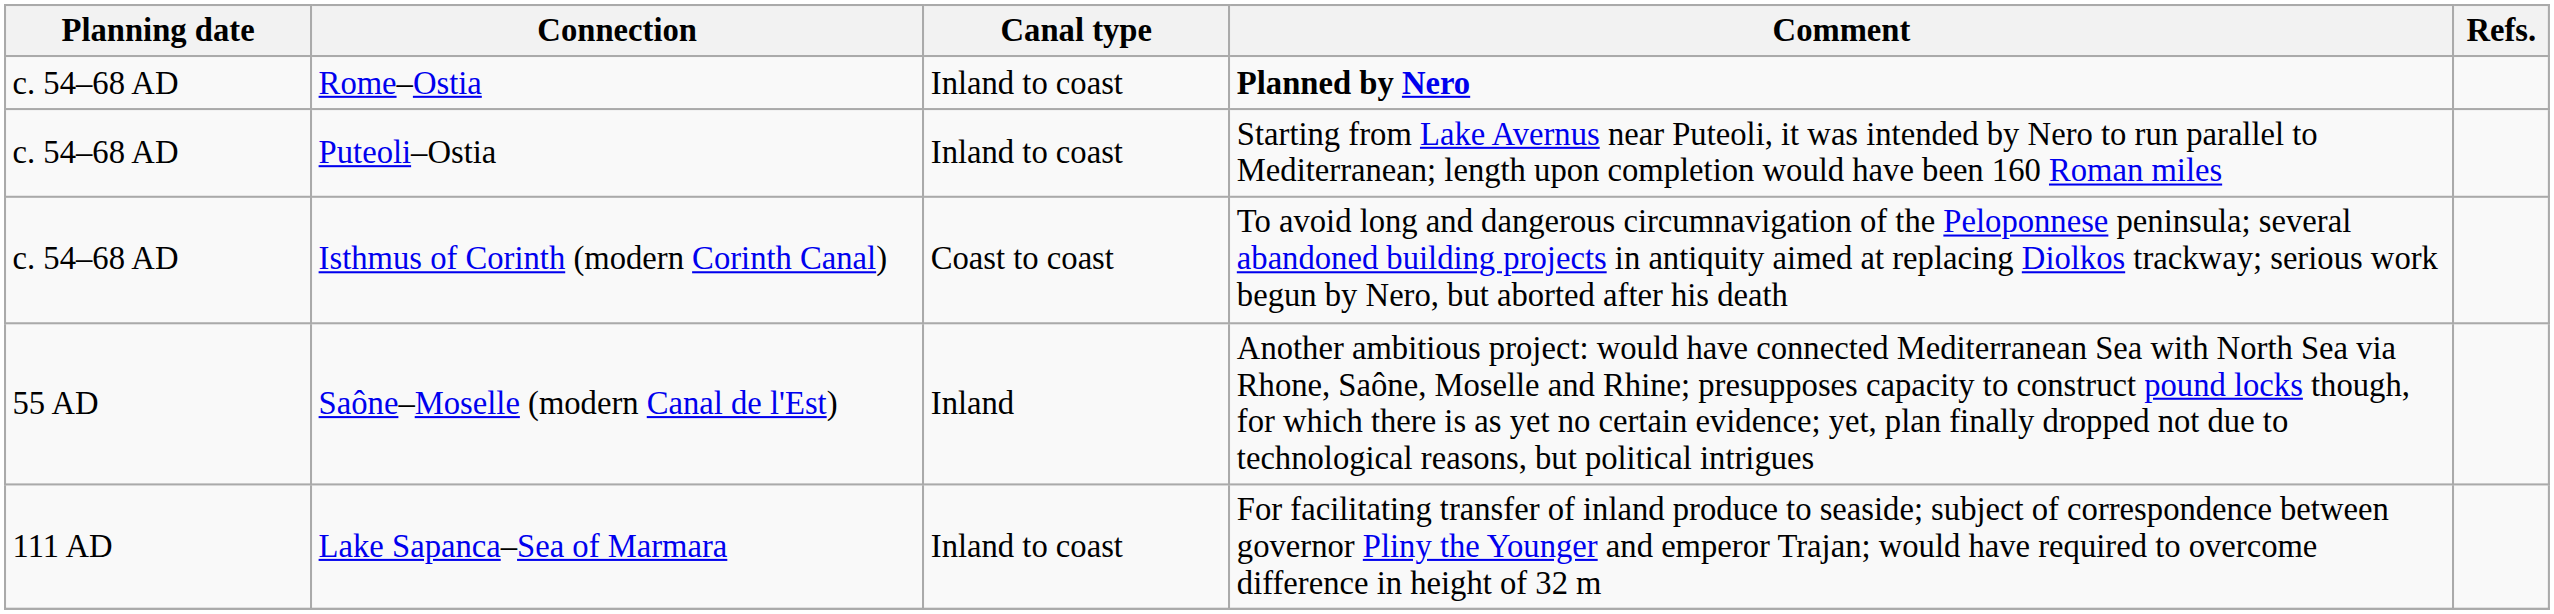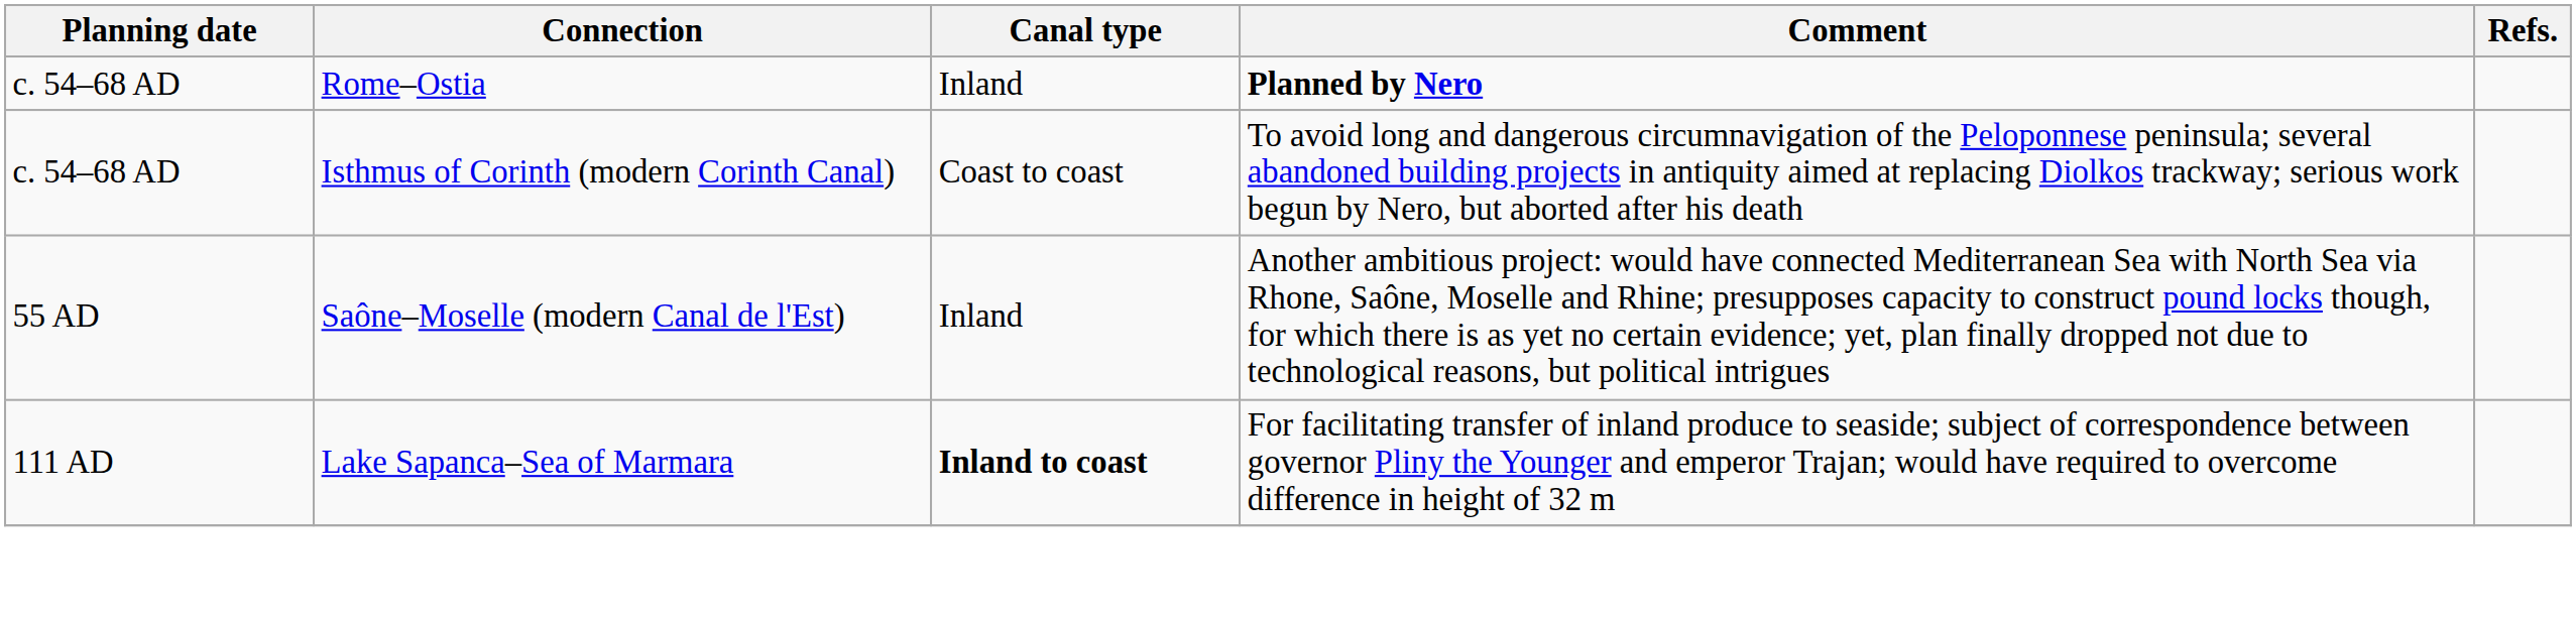 <table class="wikitable">
 <tr>
 <th width="10%">Planning date</th>
 <th width="20%">Connection</th>
 <th width="10%">Canal type</th>
 <th width="40%">Comment</th>
 <th width="02%">Refs.</th>
 </tr>
 <tr>
 <td>c. 54–68 AD</td>
 <td><a href='#'>Rome</a>–<a href='#'>Ostia</a></td>
-<td>Inland to coast</td>
+<td>Inland</td>
 <td><strong>Planned by <a href='#'>Nero</a></strong></td>
-<td></td>
-</tr>
-<tr>
-<td>c. 54–68 AD</td>
-<td><a href='#'>Puteoli</a>–Ostia</td>
-<td>Inland to coast</td>
-<td>Starting from <a href='#'>Lake Avernus</a> near Puteoli, it was intended by Nero to run parallel to Mediterranean; length upon completion would have been 160 <a href='#'>Roman miles</a></td>
 <td></td>
 </tr>
 <tr>
 <td>c. 54–68 AD</td>
 <td><a href='#'>Isthmus of Corinth</a> (modern <a href='#'>Corinth Canal</a>)</td>
 <td>Coast to coast</td>
 <td>To avoid long and dangerous circumnavigation of the <a href='#'>Peloponnese</a> peninsula; several <a href='#'>abandoned building projects</a> in antiquity aimed at replacing <a href='#'>Diolkos</a> trackway; serious work begun by Nero, but aborted after his death</td>
 <td></td>
 </tr>
 <tr>
 <td>55 AD</td>
 <td><a href='#'>Saône</a>–<a href='#'>Moselle</a> (modern <a href='#'>Canal de l'Est</a>)</td>
 <td>Inland</td>
 <td>Another ambitious project: would have connected Mediterranean Sea with North Sea via Rhone, Saône, Moselle and Rhine; presupposes capacity to construct <a href='#'>pound locks</a> though, for which there is as yet no certain evidence; yet, plan finally dropped not due to technological reasons, but political intrigues</td>
 <td></td>
 </tr>
 <tr>
 <td>111 AD</td>
 <td><a href='#'>Lake Sapanca</a>–<a href='#'>Sea of Marmara</a></td>
-<td>Inland to coast</td>
+<td><strong>Inland to coast</strong></td>
 <td>For facilitating transfer of inland produce to seaside; subject of correspondence between governor <a href='#'>Pliny the Younger</a> and emperor Trajan; would have required to overcome difference in height of 32 m</td>
 <td></td>
 </tr>
 <tr>
 </tr>
 </table>
